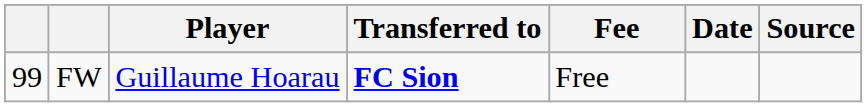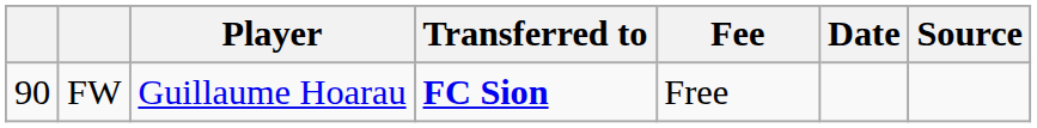 <table class="wikitable plainrowheaders sortable">
 <tr>
 <th></th>
 <th></th>
 <th scope=col>Player</th>
 <th>Transferred to</th>
 <th !scope=col; style="width: 65px;">Fee</th>
 <th scope=col>Date</th>
 <th scope=col>Source</th>
 </tr>
 <tr>
-<td align=center>99</td>
+<td align=center>90</td>
 <td align=center>FW</td>
 <td> <a href='#'>Guillaume Hoarau</a></td>
 <td><strong> <a href='#'>FC Sion</a></strong></td>
 <td>Free</td>
 <td></td>
 <td></td>
 </tr>
 </table>
